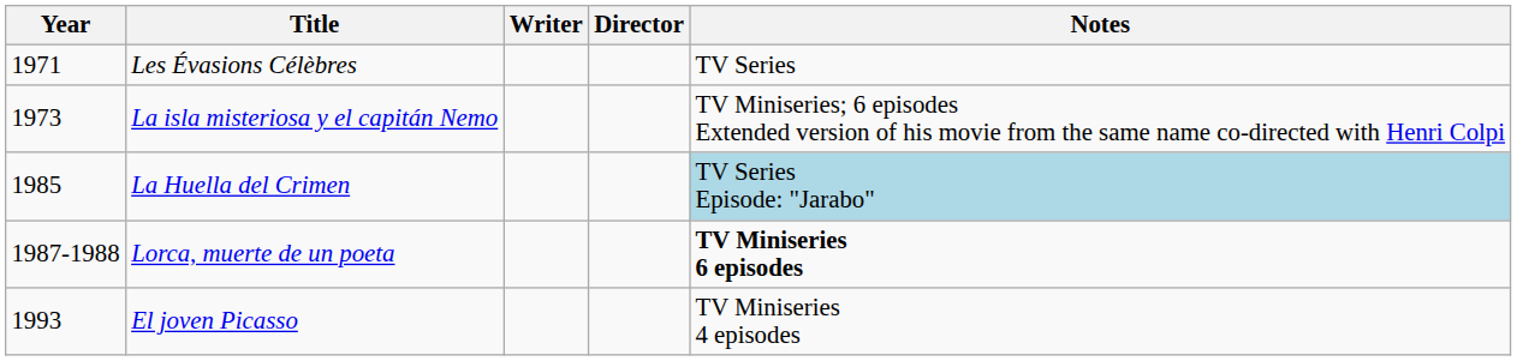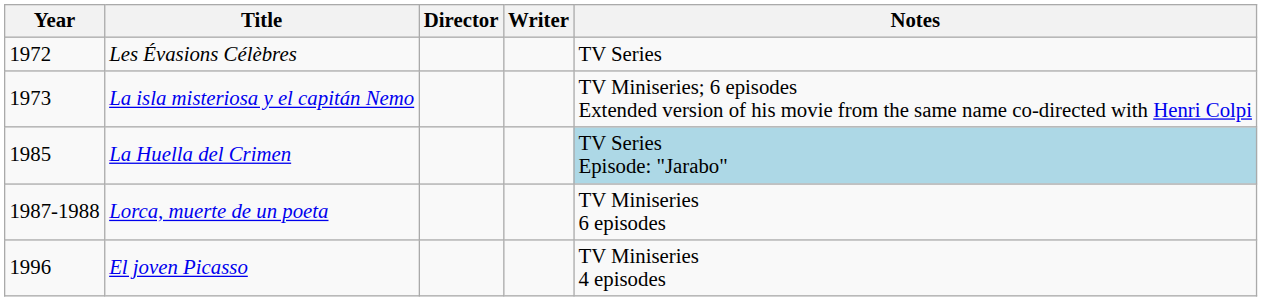 <table class="wikitable sortable">
 <tr>
 <th>Year</th>
 <th>Title</th>
+<th>Director</th>
 <th>Writer</th>
-<th>Director</th>
 <th>Notes</th>
 </tr>
 <tr>
-<td>1971</td>
+<td>1972</td>
 <td><em>Les Évasions Célèbres</em></td>
 <td></td>
 <td></td>
 <td>TV Series</td>
 </tr>
 <tr>
 <td>1973</td>
 <td><em><a href='#'>La isla misteriosa y el capitán Nemo</a></em></td>
 <td></td>
 <td></td>
 <td>TV Miniseries; 6 episodes<br>Extended version of his movie from the same name co-directed with <a href='#'>Henri Colpi</a></td>
 </tr>
 <tr>
 <td>1985</td>
 <td><em><a href='#'>La Huella del Crimen</a></em></td>
 <td></td>
 <td></td>
 <td style="background: lightblue;">TV Series<br>Episode: "Jarabo"</td>
 </tr>
 <tr>
 <td>1987-1988</td>
 <td><em><a href='#'>Lorca, muerte de un poeta</a></em></td>
 <td></td>
 <td></td>
-<td><strong>TV Miniseries<br>6 episodes</strong></td>
+<td>TV Miniseries<br>6 episodes</td>
 </tr>
 <tr>
-<td>1993</td>
+<td>1996</td>
 <td><em><a href='#'>El joven Picasso</a></em></td>
 <td></td>
 <td></td>
 <td>TV Miniseries<br>4 episodes</td>
 </tr>
 </table>
